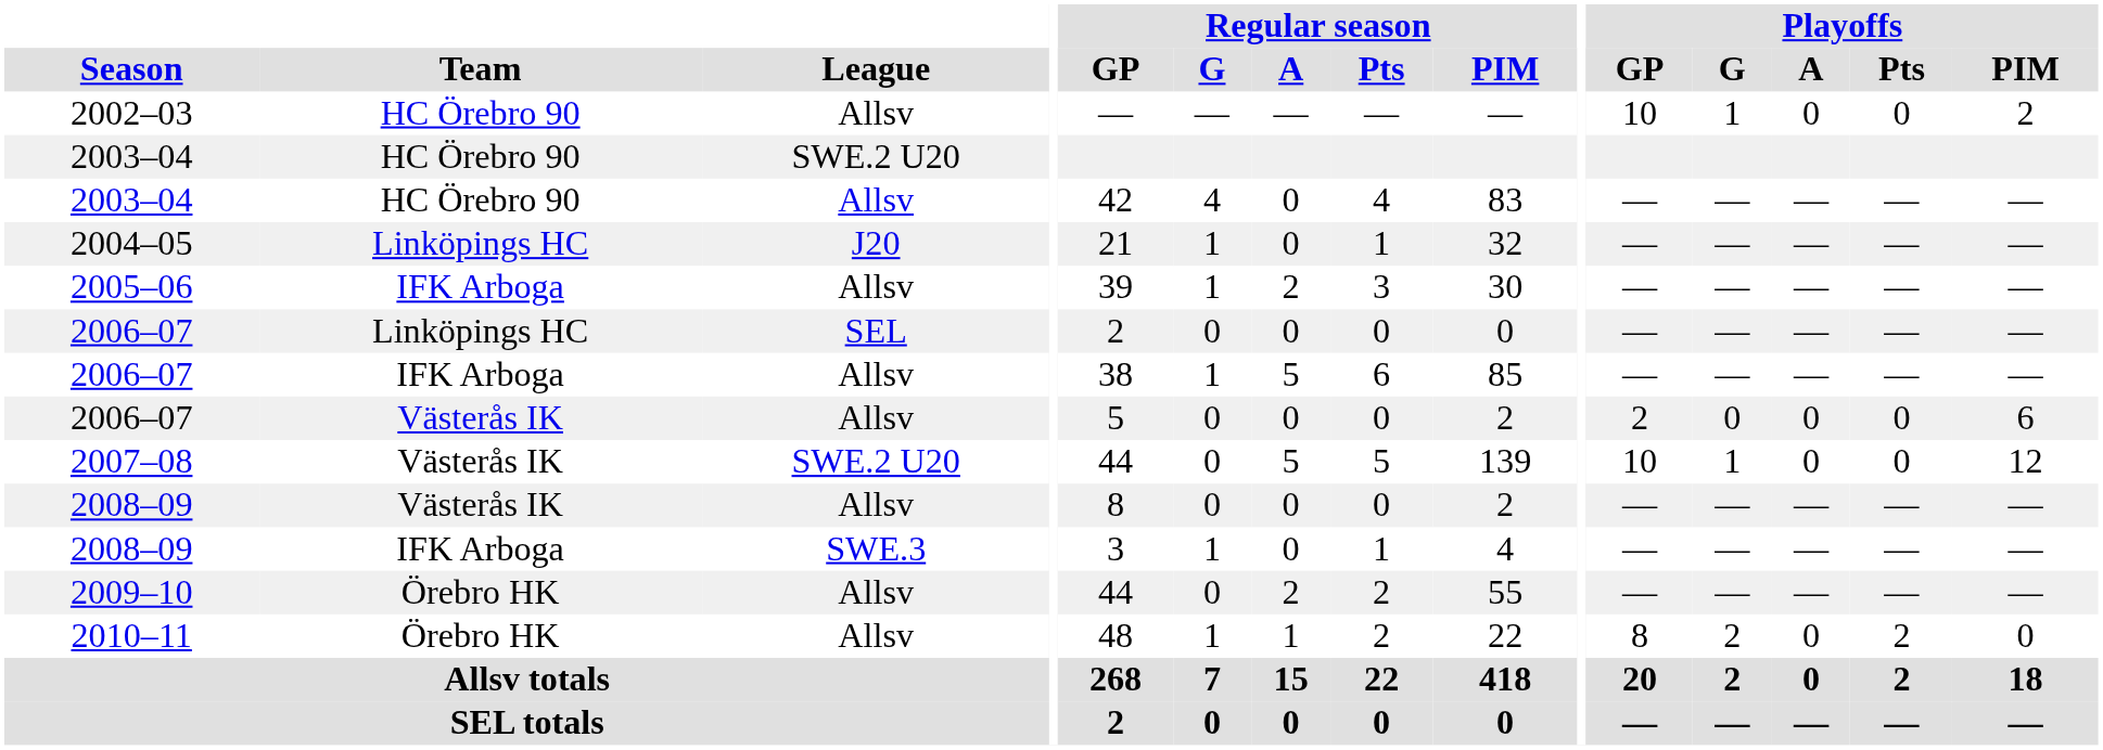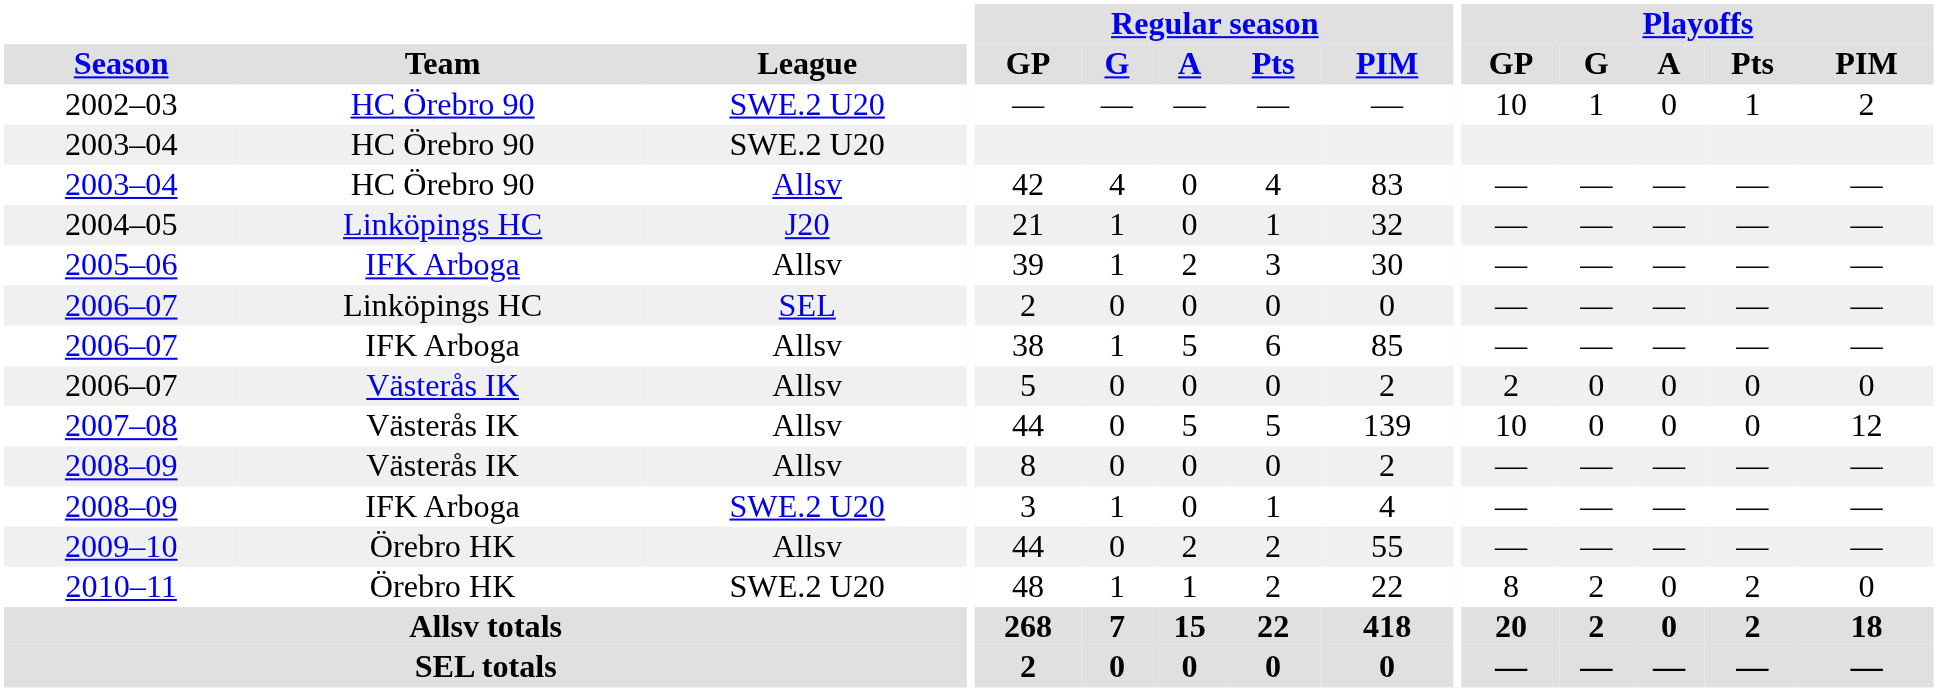 <table border="0" cellpadding="1" cellspacing="0" style="text-align:center; width:60em">
 <tr bgcolor="#e0e0e0">
 <th colspan="3" bgcolor="#ffffff"></th>
 <th rowspan="99" bgcolor="#ffffff"></th>
 <th colspan="5"><a href='#'>Regular season</a></th>
 <th rowspan="99" bgcolor="#ffffff"></th>
 <th colspan="5"><a href='#'>Playoffs</a></th>
 </tr>
 <tr bgcolor="#e0e0e0">
 <th><a href='#'>Season</a></th>
 <th>Team</th>
 <th>League</th>
 <th>GP</th>
 <th><a href='#'>G</a></th>
 <th><a href='#'>A</a></th>
 <th><a href='#'>Pts</a></th>
 <th><a href='#'>PIM</a></th>
 <th>GP</th>
 <th>G</th>
 <th>A</th>
 <th>Pts</th>
 <th>PIM</th>
 </tr>
 <tr>
 <td>2002–03</td>
 <td><a href='#'>HC Örebro 90</a></td>
-<td>Allsv</td>
+<td><a href='#'>SWE.2 U20</a></td>
 <td>—</td>
 <td>—</td>
 <td>—</td>
 <td>—</td>
 <td>—</td>
 <td>10</td>
 <td>1</td>
 <td>0</td>
-<td>0</td>
+<td>1</td>
 <td>2</td>
 </tr>
 <tr bgcolor="#f0f0f0">
 <td>2003–04</td>
 <td>HC Örebro 90</td>
 <td>SWE.2 U20</td>
 <td></td>
 <td></td>
 <td></td>
 <td></td>
 <td></td>
 <td></td>
 <td></td>
 <td></td>
 <td></td>
 <td></td>
 </tr>
 <tr>
 <td><a href='#'>2003–04</a></td>
 <td>HC Örebro 90</td>
 <td><a href='#'>Allsv</a></td>
 <td>42</td>
 <td>4</td>
 <td>0</td>
 <td>4</td>
 <td>83</td>
 <td>—</td>
 <td>—</td>
 <td>—</td>
 <td>—</td>
 <td>—</td>
 </tr>
 <tr bgcolor="#f0f0f0">
 <td>2004–05</td>
 <td><a href='#'>Linköpings HC</a></td>
 <td><a href='#'>J20</a></td>
 <td>21</td>
 <td>1</td>
 <td>0</td>
 <td>1</td>
 <td>32</td>
 <td>—</td>
 <td>—</td>
 <td>—</td>
 <td>—</td>
 <td>—</td>
 </tr>
 <tr>
 <td><a href='#'>2005–06</a></td>
 <td><a href='#'>IFK Arboga</a></td>
 <td>Allsv</td>
 <td>39</td>
 <td>1</td>
 <td>2</td>
 <td>3</td>
 <td>30</td>
 <td>—</td>
 <td>—</td>
 <td>—</td>
 <td>—</td>
 <td>—</td>
 </tr>
 <tr bgcolor="#f0f0f0">
 <td><a href='#'>2006–07</a></td>
 <td>Linköpings HC</td>
 <td><a href='#'>SEL</a></td>
 <td>2</td>
 <td>0</td>
 <td>0</td>
 <td>0</td>
 <td>0</td>
 <td>—</td>
 <td>—</td>
 <td>—</td>
 <td>—</td>
 <td>—</td>
 </tr>
 <tr>
 <td><a href='#'>2006–07</a></td>
 <td>IFK Arboga</td>
 <td>Allsv</td>
 <td>38</td>
 <td>1</td>
 <td>5</td>
 <td>6</td>
 <td>85</td>
 <td>—</td>
 <td>—</td>
 <td>—</td>
 <td>—</td>
 <td>—</td>
 </tr>
 <tr bgcolor="#f0f0f0">
 <td>2006–07</td>
 <td><a href='#'>Västerås IK</a></td>
 <td>Allsv</td>
 <td>5</td>
 <td>0</td>
 <td>0</td>
 <td>0</td>
 <td>2</td>
 <td>2</td>
 <td>0</td>
 <td>0</td>
 <td>0</td>
-<td>6</td>
+<td>0</td>
 </tr>
 <tr>
 <td><a href='#'>2007–08</a></td>
 <td>Västerås IK</td>
-<td><a href='#'>SWE.2 U20</a></td>
+<td>Allsv</td>
 <td>44</td>
 <td>0</td>
 <td>5</td>
 <td>5</td>
 <td>139</td>
 <td>10</td>
-<td>1</td>
+<td>0</td>
 <td>0</td>
 <td>0</td>
 <td>12</td>
 </tr>
 <tr bgcolor="#f0f0f0">
 <td><a href='#'>2008–09</a></td>
 <td>Västerås IK</td>
 <td>Allsv</td>
 <td>8</td>
 <td>0</td>
 <td>0</td>
 <td>0</td>
 <td>2</td>
 <td>—</td>
 <td>—</td>
 <td>—</td>
 <td>—</td>
 <td>—</td>
 </tr>
 <tr>
 <td><a href='#'>2008–09</a></td>
 <td>IFK Arboga</td>
-<td><a href='#'>SWE.3</a></td>
+<td><a href='#'>SWE.2 U20</a></td>
 <td>3</td>
 <td>1</td>
 <td>0</td>
 <td>1</td>
 <td>4</td>
 <td>—</td>
 <td>—</td>
 <td>—</td>
 <td>—</td>
 <td>—</td>
 </tr>
 <tr bgcolor="#f0f0f0">
 <td><a href='#'>2009–10</a></td>
 <td>Örebro HK</td>
 <td>Allsv</td>
 <td>44</td>
 <td>0</td>
 <td>2</td>
 <td>2</td>
 <td>55</td>
 <td>—</td>
 <td>—</td>
 <td>—</td>
 <td>—</td>
 <td>—</td>
 </tr>
 <tr>
 <td><a href='#'>2010–11</a></td>
 <td>Örebro HK</td>
-<td>Allsv</td>
+<td>SWE.2 U20</td>
 <td>48</td>
 <td>1</td>
 <td>1</td>
 <td>2</td>
 <td>22</td>
 <td>8</td>
 <td>2</td>
 <td>0</td>
 <td>2</td>
 <td>0</td>
 </tr>
 <tr bgcolor="#e0e0e0">
 <th colspan="3">Allsv totals</th>
 <th>268</th>
 <th>7</th>
 <th>15</th>
 <th>22</th>
 <th>418</th>
 <th>20</th>
 <th>2</th>
 <th>0</th>
 <th>2</th>
 <th>18</th>
 </tr>
 <tr bgcolor="#e0e0e0">
 <th colspan="3">SEL totals</th>
 <th>2</th>
 <th>0</th>
 <th>0</th>
 <th>0</th>
 <th>0</th>
 <th>—</th>
 <th>—</th>
 <th>—</th>
 <th>—</th>
 <th>—</th>
 </tr>
 </table>
